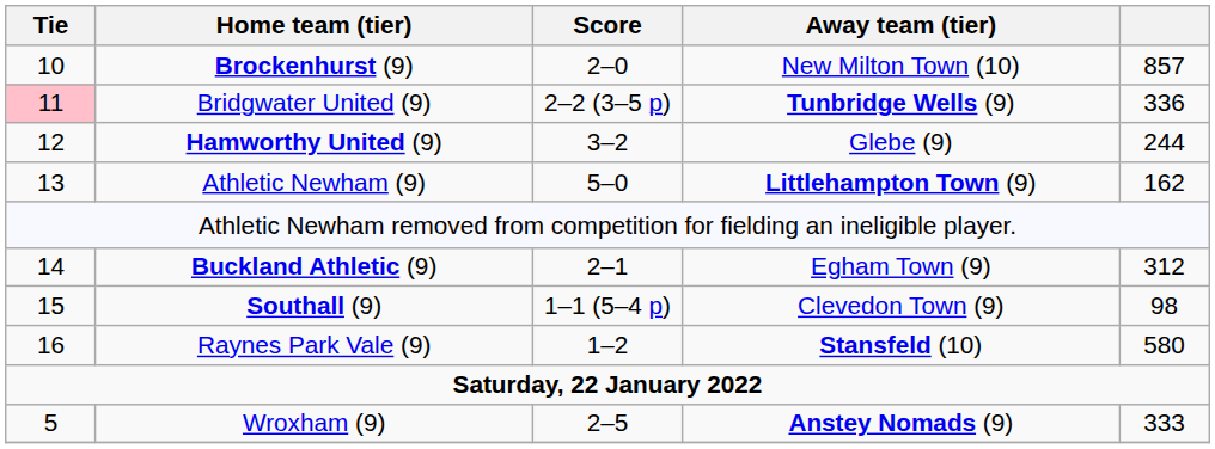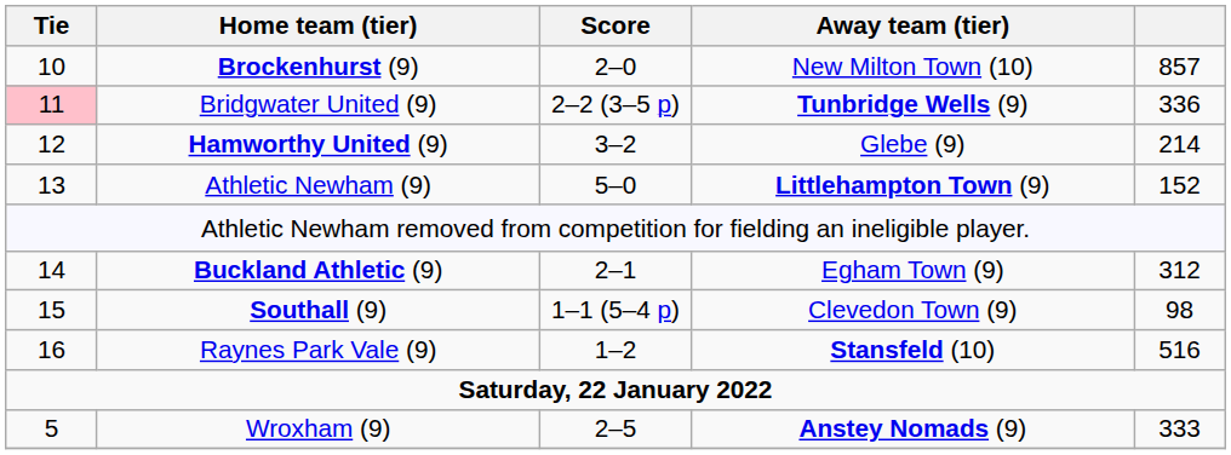 <table class="wikitable" style="width:700px;text-align:center;font-size:90%">
 <tr>
 <th scope="col" style="width: 7.50%">Tie</th>
 <th scope="col" style="width:36.25%">Home team (tier)</th>
 <th scope="col" style="width:12.50%">Score</th>
 <th scope="col" style="width:36.25%">Away team (tier)</th>
 <th scope="col" style="width: 7.50%"></th>
 </tr>
 <tr>
 <td>10</td>
 <td><strong><a href='#'>Brockenhurst</a></strong> (9)</td>
 <td>2–0</td>
 <td><a href='#'>New Milton Town</a> (10)</td>
 <td>857</td>
 </tr>
 <tr>
 <td style="background: pink;">11</td>
 <td><a href='#'>Bridgwater United</a> (9)</td>
 <td>2–2 (3–5 <a href='#'>p</a>)</td>
 <td><strong><a href='#'>Tunbridge Wells</a></strong> (9)</td>
 <td>336</td>
 </tr>
 <tr>
 <td>12</td>
 <td><strong><a href='#'>Hamworthy United</a></strong> (9)</td>
 <td>3–2</td>
 <td><a href='#'>Glebe</a> (9)</td>
-<td>244</td>
+<td>214</td>
 </tr>
 <tr>
 <td>13</td>
 <td><a href='#'>Athletic Newham</a> (9)</td>
 <td>5–0</td>
 <td><strong><a href='#'>Littlehampton Town</a></strong> (9)</td>
-<td>162</td>
+<td>152</td>
 </tr>
 <tr>
 <td colspan="5" style="background:GhostWhite; height:20px; text-align:center">Athletic Newham removed from competition for fielding an ineligible player.</td>
 </tr>
 <tr>
 <td>14</td>
 <td><strong><a href='#'>Buckland Athletic</a></strong> (9)</td>
 <td>2–1</td>
 <td><a href='#'>Egham Town</a> (9)</td>
 <td>312</td>
 </tr>
 <tr>
 <td>15</td>
 <td><strong><a href='#'>Southall</a></strong> (9)</td>
 <td>1–1 (5–4 <a href='#'>p</a>)</td>
 <td><a href='#'>Clevedon Town</a> (9)</td>
 <td>98</td>
 </tr>
 <tr>
 <td>16</td>
 <td><a href='#'>Raynes Park Vale</a> (9)</td>
 <td>1–2</td>
 <td><strong><a href='#'>Stansfeld</a></strong> (10)</td>
-<td>580</td>
+<td>516</td>
 </tr>
 <tr>
 <td colspan="5"><strong>Saturday, 22 January 2022</strong></td>
 </tr>
 <tr>
 <td>5</td>
 <td><a href='#'>Wroxham</a> (9)</td>
 <td>2–5</td>
 <td><strong><a href='#'>Anstey Nomads</a></strong> (9)</td>
 <td>333</td>
 </tr>
 <tr>
 </tr>
 </table>
